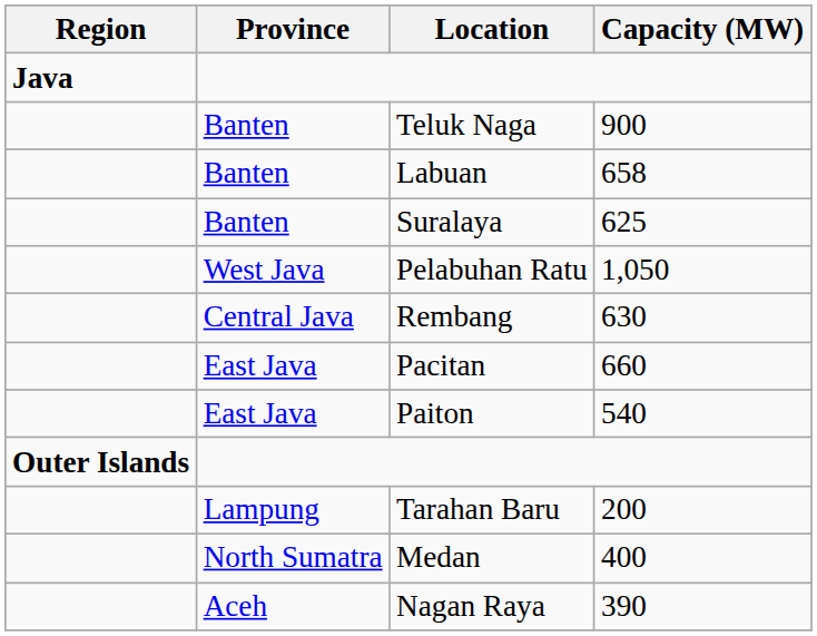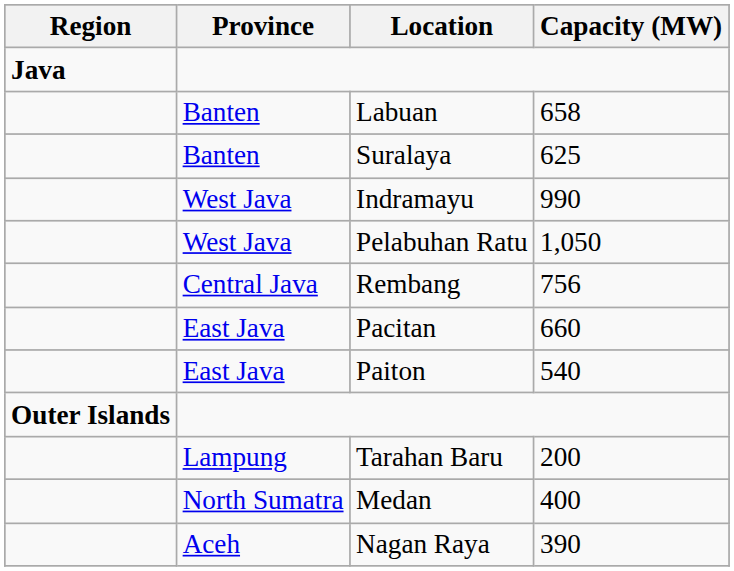 <table class="wikitable">
 <tr>
 <th>Region</th>
 <th>Province</th>
 <th>Location</th>
 <th>Capacity (MW)</th>
 </tr>
 <tr>
 <td><strong>Java</strong></td>
-</tr>
-<tr>
-<td></td>
-<td><a href='#'>Banten</a></td>
-<td>Teluk Naga</td>
-<td>900</td>
 </tr>
 <tr>
 <td></td>
 <td><a href='#'>Banten</a></td>
 <td>Labuan</td>
 <td>658</td>
 </tr>
 <tr>
 <td></td>
 <td><a href='#'>Banten</a></td>
 <td>Suralaya</td>
 <td>625</td>
 </tr>
 <tr>
 <td></td>
 <td><a href='#'>West Java</a></td>
+<td>Indramayu</td>
+<td>990</td>
+</tr>
+<tr>
+<td></td>
+<td><a href='#'>West Java</a></td>
 <td>Pelabuhan Ratu</td>
 <td>1,050</td>
 </tr>
 <tr>
 <td></td>
 <td><a href='#'>Central Java</a></td>
 <td>Rembang</td>
-<td>630</td>
+<td>756</td>
 </tr>
 <tr>
 <td></td>
 <td><a href='#'>East Java</a></td>
 <td>Pacitan</td>
 <td>660</td>
 </tr>
 <tr>
 <td></td>
 <td><a href='#'>East Java</a></td>
 <td>Paiton</td>
 <td>540</td>
 </tr>
 <tr>
 <td><strong>Outer Islands</strong></td>
 </tr>
 <tr>
 <td></td>
 <td><a href='#'>Lampung</a></td>
 <td>Tarahan Baru</td>
 <td>200</td>
 </tr>
 <tr>
 <td></td>
 <td><a href='#'>North Sumatra</a></td>
 <td>Medan</td>
 <td>400</td>
 </tr>
 <tr>
 <td></td>
 <td><a href='#'>Aceh</a></td>
 <td>Nagan Raya</td>
 <td>390</td>
 </tr>
 </table>
